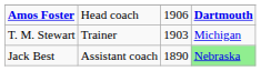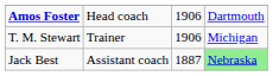 <table class="wikitable" style="font-size: 95%">
 <tr>
 </tr>
 <tr>
 <td><strong><a href='#'>Amos Foster</a></strong></td>
 <td>Head coach</td>
 <td>1906</td>
-<td><strong><a href='#'>Dartmouth</a></strong></td>
+<td><a href='#'>Dartmouth</a></td>
 </tr>
 <tr>
 <td>T. M. Stewart</td>
 <td>Trainer</td>
-<td>1903</td>
+<td>1906</td>
 <td><a href='#'>Michigan</a></td>
 </tr>
 <tr>
 <td>Jack Best</td>
 <td>Assistant coach</td>
-<td>1890</td>
+<td>1887</td>
 <td style="background: lightgreen;"><a href='#'>Nebraska</a></td>
 </tr>
 </table>
